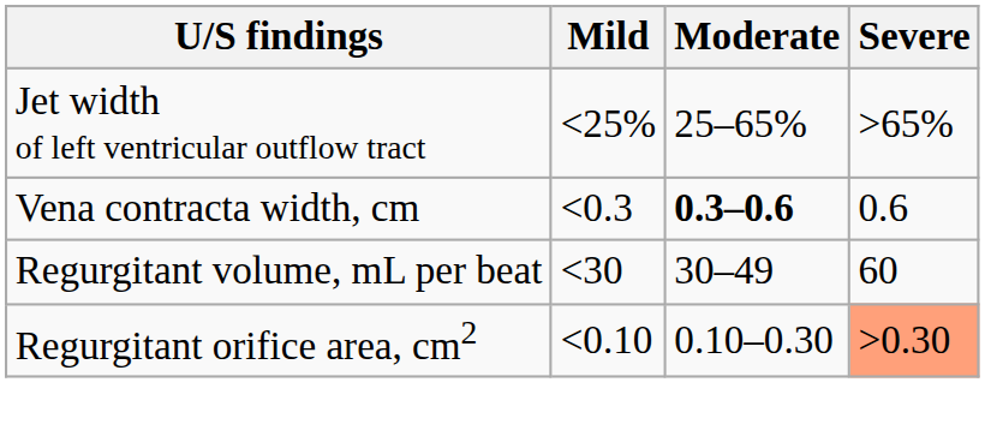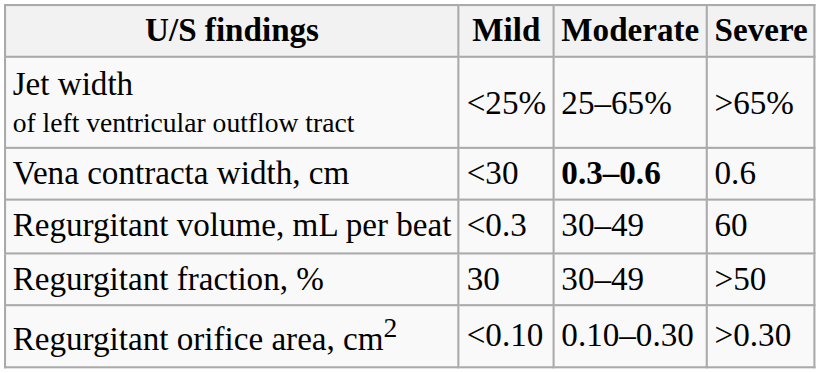 <table class="wikitable floatright">
 <tr>
 <th>U/S findings</th>
 <th>Mild</th>
 <th>Moderate</th>
 <th>Severe</th>
 </tr>
 <tr>
 <td>Jet width <br><small>of left ventricular outflow tract</small></td>
 <td><25%</td>
 <td>25–65%</td>
 <td>>65%</td>
 </tr>
 <tr>
 <td>Vena contracta width, cm</td>
-<td><0.3</td>
+<td><30</td>
 <td><strong>0.3–0.6</strong></td>
 <td>0.6</td>
 </tr>
 <tr>
 <td>Regurgitant volume, mL per beat</td>
-<td><30</td>
+<td><0.3</td>
 <td>30–49</td>
 <td>60</td>
+</tr>
+<tr>
+<td>Regurgitant fraction, %</td>
+<td>30</td>
+<td>30–49</td>
+<td>>50</td>
 </tr>
 <tr>
 <td>Regurgitant orifice area, cm<sup>2</sup></td>
 <td><0.10</td>
 <td>0.10–0.30</td>
-<td style="background: lightsalmon;">>0.30</td>
+<td>>0.30</td>
 </tr>
 </table>
